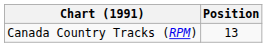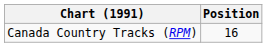 <table class="wikitable sortable">
 <tr>
 <th scope="col">Chart (1991)</th>
 <th scope="col">Position</th>
 </tr>
 <tr>
 <td>Canada Country Tracks (<em><a href='#'>RPM</a></em>)</td>
-<td align="center">13</td>
+<td align="center">16</td>
 </tr>
 </table>
